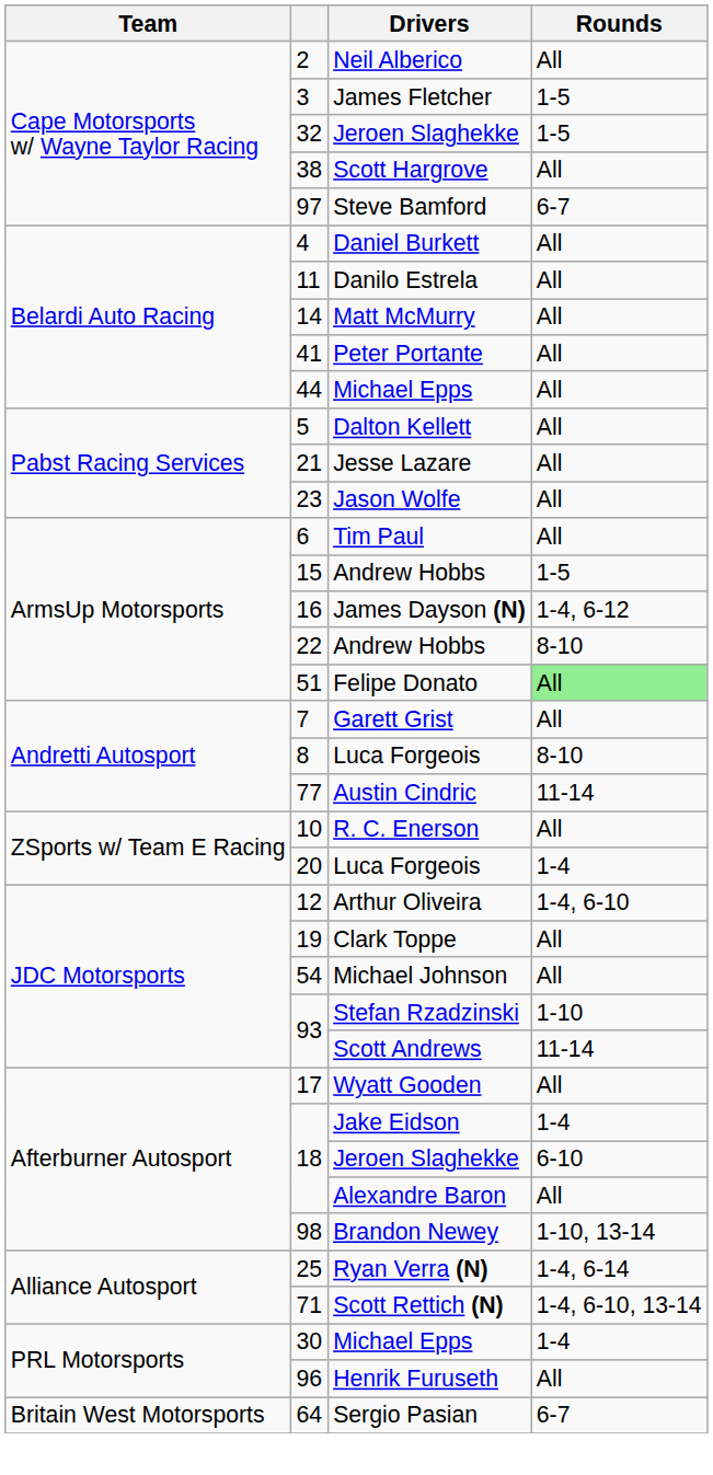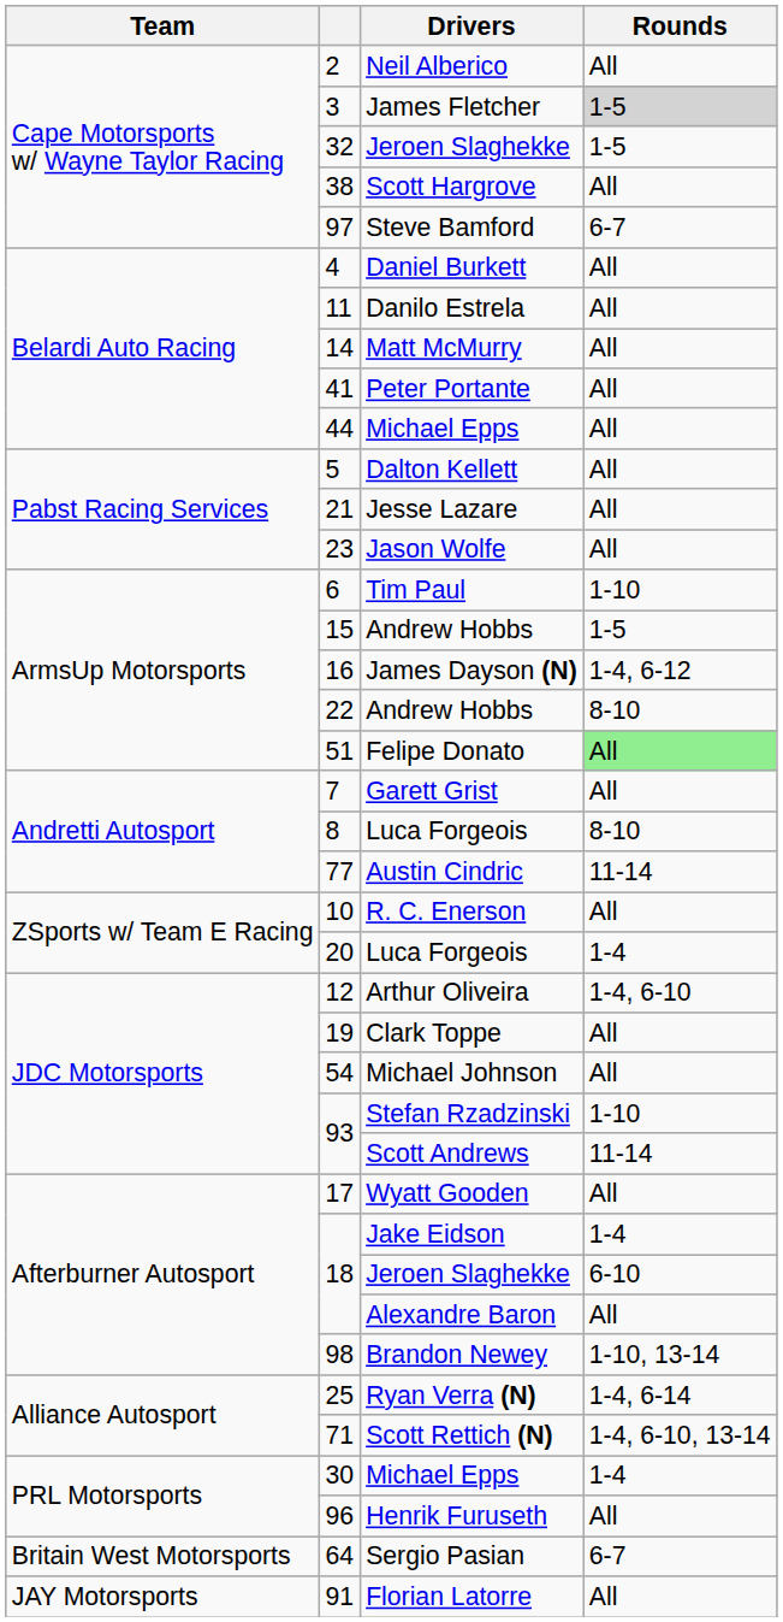 <table class="wikitable" style="font-size:85%;">
 <tr>
 <th>Team</th>
 <th></th>
 <th>Drivers</th>
 <th>Rounds</th>
 </tr>
 <tr>
 <td rowspan=5> <a href='#'>Cape Motorsports</a><br>w/ <a href='#'>Wayne Taylor Racing</a></td>
 <td>2</td>
 <td> <a href='#'>Neil Alberico</a></td>
 <td>All</td>
 </tr>
 <tr>
 <td>3</td>
 <td> James Fletcher</td>
-<td>1-5</td>
+<td style="background: lightgrey;">1-5</td>
 </tr>
 <tr>
 <td>32</td>
 <td> <a href='#'>Jeroen Slaghekke</a></td>
 <td>1-5</td>
 </tr>
 <tr>
 <td>38</td>
 <td> <a href='#'>Scott Hargrove</a></td>
 <td>All</td>
 </tr>
 <tr>
 <td>97</td>
 <td> Steve Bamford</td>
 <td>6-7</td>
 </tr>
 <tr>
 <td rowspan=5> <a href='#'>Belardi Auto Racing</a></td>
 <td>4</td>
 <td> <a href='#'>Daniel Burkett</a></td>
 <td>All</td>
 </tr>
 <tr>
 <td>11</td>
 <td> Danilo Estrela</td>
 <td>All</td>
 </tr>
 <tr>
 <td>14</td>
 <td> <a href='#'>Matt McMurry</a></td>
 <td>All</td>
 </tr>
 <tr>
 <td>41</td>
 <td> <a href='#'>Peter Portante</a></td>
 <td>All</td>
 </tr>
 <tr>
 <td>44</td>
 <td> <a href='#'>Michael Epps</a></td>
 <td>All</td>
 </tr>
 <tr>
 <td rowspan=3> <a href='#'>Pabst Racing Services</a></td>
 <td>5</td>
 <td> <a href='#'>Dalton Kellett</a></td>
 <td>All</td>
 </tr>
 <tr>
 <td>21</td>
 <td> Jesse Lazare</td>
 <td>All</td>
 </tr>
 <tr>
 <td>23</td>
 <td> <a href='#'>Jason Wolfe</a></td>
 <td>All</td>
 </tr>
 <tr>
 <td rowspan=5> ArmsUp Motorsports</td>
 <td>6</td>
 <td> <a href='#'>Tim Paul</a></td>
-<td>All</td>
+<td>1-10</td>
 </tr>
 <tr>
 <td>15</td>
 <td> Andrew Hobbs</td>
 <td>1-5</td>
 </tr>
 <tr>
 <td>16</td>
 <td> James Dayson <strong>(N)</strong></td>
 <td>1-4, 6-12</td>
 </tr>
 <tr>
 <td>22</td>
 <td> Andrew Hobbs</td>
 <td>8-10</td>
 </tr>
 <tr>
 <td>51</td>
 <td> Felipe Donato</td>
 <td style="background: lightgreen;">All</td>
 </tr>
 <tr>
 <td rowspan=3> <a href='#'>Andretti Autosport</a></td>
 <td>7</td>
 <td> <a href='#'>Garett Grist</a></td>
 <td>All</td>
 </tr>
 <tr>
 <td>8</td>
 <td> Luca Forgeois</td>
 <td>8-10</td>
 </tr>
 <tr>
 <td>77</td>
 <td> <a href='#'>Austin Cindric</a></td>
 <td>11-14</td>
 </tr>
 <tr>
 <td rowspan=2> ZSports w/ Team E Racing</td>
 <td>10</td>
 <td> <a href='#'>R. C. Enerson</a></td>
 <td>All</td>
 </tr>
 <tr>
 <td>20</td>
 <td> Luca Forgeois</td>
 <td>1-4</td>
 </tr>
 <tr>
 <td rowspan=5> <a href='#'>JDC Motorsports</a></td>
 <td>12</td>
 <td> Arthur Oliveira</td>
 <td>1-4, 6-10</td>
 </tr>
 <tr>
 <td>19</td>
 <td> Clark Toppe</td>
 <td>All</td>
 </tr>
 <tr>
 <td>54</td>
 <td> Michael Johnson</td>
 <td>All</td>
 </tr>
 <tr>
 <td rowspan=2>93</td>
 <td> <a href='#'>Stefan Rzadzinski</a></td>
 <td>1-10</td>
 </tr>
 <tr>
 <td> <a href='#'>Scott Andrews</a></td>
 <td>11-14</td>
 </tr>
 <tr>
 <td rowspan=5> Afterburner Autosport</td>
 <td>17</td>
 <td> <a href='#'>Wyatt Gooden</a></td>
 <td>All</td>
 </tr>
 <tr>
 <td rowspan=3>18</td>
 <td> <a href='#'>Jake Eidson</a></td>
 <td>1-4</td>
 </tr>
 <tr>
 <td> <a href='#'>Jeroen Slaghekke</a></td>
 <td>6-10</td>
 </tr>
 <tr>
 <td> <a href='#'>Alexandre Baron</a></td>
 <td>All</td>
 </tr>
 <tr>
 <td>98</td>
 <td> <a href='#'>Brandon Newey</a></td>
 <td>1-10, 13-14</td>
 </tr>
 <tr>
 <td rowspan=2> Alliance Autosport</td>
 <td>25</td>
 <td> <a href='#'>Ryan Verra</a> <strong>(N)</strong></td>
 <td>1-4, 6-14</td>
 </tr>
 <tr>
 <td>71</td>
 <td> <a href='#'>Scott Rettich</a> <strong>(N)</strong></td>
 <td>1-4, 6-10, 13-14</td>
 </tr>
 <tr>
 <td rowspan=2> PRL Motorsports</td>
 <td>30</td>
 <td> <a href='#'>Michael Epps</a></td>
 <td>1-4</td>
 </tr>
 <tr>
 <td>96</td>
 <td> <a href='#'>Henrik Furuseth</a></td>
 <td>All</td>
 </tr>
 <tr>
 <td> Britain West Motorsports</td>
 <td>64</td>
 <td> Sergio Pasian</td>
 <td>6-7</td>
 </tr>
+<tr>
+<td> JAY Motorsports</td>
+<td>91</td>
+<td> <a href='#'>Florian Latorre</a></td>
+<td>All</td>
+</tr>
 </table>
